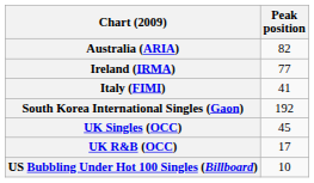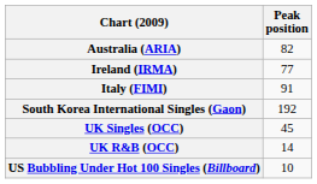 <table class="wikitable sortable plainrowheaders">
 <tr>
 <th scope="col">Chart (2009)</th>
 <th scope="col">Peak<br>position</th>
 </tr>
 <tr>
 <th scope="row">Australia (<a href='#'>ARIA</a>)</th>
 <td style="text-align:center;">82</td>
 </tr>
 <tr>
 <th scope="row">Ireland (<a href='#'>IRMA</a>)</th>
 <td style="text-align:center;">77</td>
 </tr>
 <tr>
 <th scope="row">Italy (<a href='#'>FIMI</a>)</th>
-<td style="text-align:center;">41</td>
+<td style="text-align:center;">91</td>
 </tr>
 <tr>
 <th scope="row">South Korea International Singles (<a href='#'>Gaon</a>)</th>
 <td style="text-align:center;">192</td>
 </tr>
 <tr>
 <th scope="row"><a href='#'>UK Singles</a> (<a href='#'>OCC</a>)</th>
 <td style="text-align:center;">45</td>
 </tr>
 <tr>
 <th scope="row"><a href='#'>UK R&B</a> (<a href='#'>OCC</a>)</th>
-<td style="text-align:center;">17</td>
+<td style="text-align:center;">14</td>
 </tr>
 <tr>
 <th scope="row">US <a href='#'>Bubbling Under Hot 100 Singles</a> (<em><a href='#'>Billboard</a></em>)</th>
 <td style="text-align:center;">10</td>
 </tr>
 </table>
